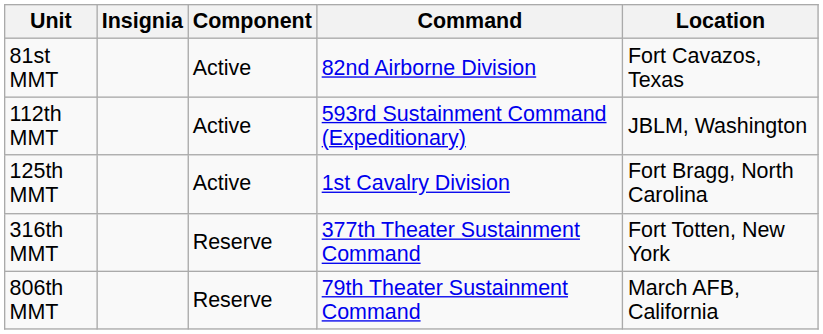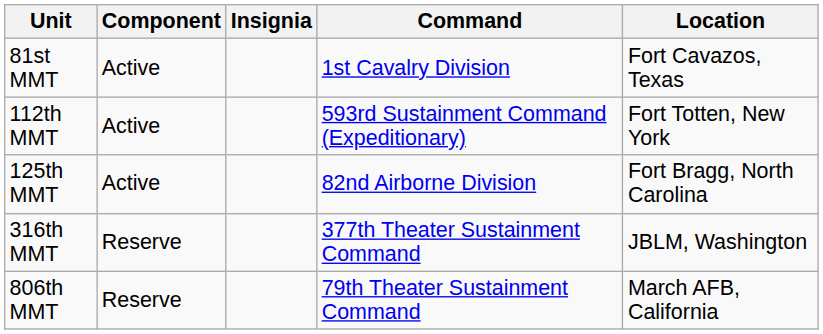 <table class="wikitable">
 <tr>
 <th>Unit</th>
+<th>Component</th>
 <th>Insignia</th>
-<th>Component</th>
 <th>Command</th>
 <th>Location</th>
 </tr>
 <tr>
 <td>81st MMT</td>
+<td>Active</td>
 <td></td>
-<td>Active</td>
-<td><a href='#'>82nd Airborne Division</a></td>
+<td><a href='#'>1st Cavalry Division</a></td>
 <td>Fort Cavazos, Texas</td>
 </tr>
 <tr>
 <td>112th MMT</td>
+<td>Active</td>
 <td></td>
-<td>Active</td>
 <td><a href='#'>593rd Sustainment Command (Expeditionary)</a></td>
-<td>JBLM, Washington</td>
+<td>Fort Totten, New York</td>
 </tr>
 <tr>
 <td>125th MMT</td>
+<td>Active</td>
 <td></td>
-<td>Active</td>
-<td><a href='#'>1st Cavalry Division</a></td>
+<td><a href='#'>82nd Airborne Division</a></td>
 <td>Fort Bragg, North Carolina</td>
 </tr>
 <tr>
 <td>316th MMT</td>
+<td>Reserve</td>
 <td></td>
-<td>Reserve</td>
 <td><a href='#'>377th Theater Sustainment Command</a></td>
-<td>Fort Totten, New York</td>
+<td>JBLM, Washington</td>
 </tr>
 <tr>
 <td>806th MMT</td>
+<td>Reserve</td>
 <td></td>
-<td>Reserve</td>
 <td><a href='#'>79th Theater Sustainment Command</a></td>
 <td>March AFB, California</td>
 </tr>
 </table>
